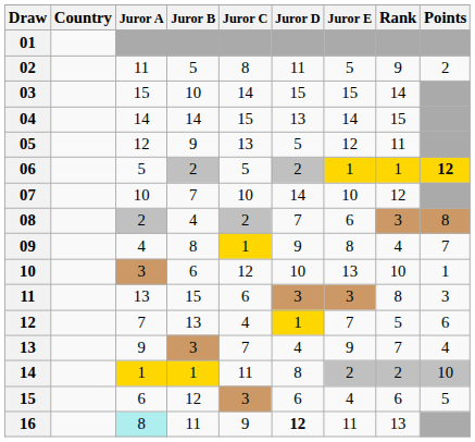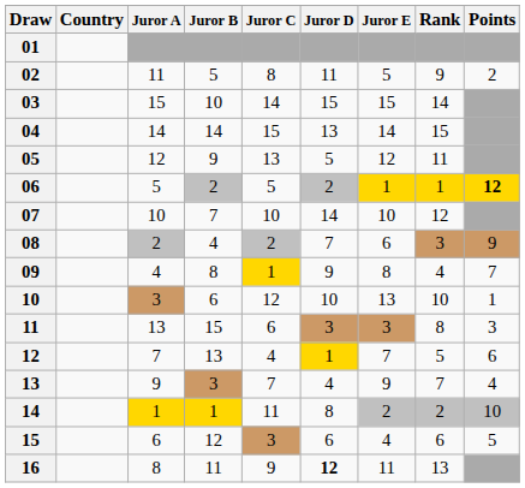 <table class="sortable wikitable collapsible plainrowheaders" style="text-align:center;">
 <tr>
 </tr>
 <tr>
 <th scope="col">Draw</th>
 <th scope="col">Country</th>
 <th scope="col"><small>Juror A</small></th>
 <th scope="col"><small>Juror B</small></th>
 <th scope="col"><small>Juror C</small></th>
 <th scope="col"><small>Juror D</small></th>
 <th scope="col"><small>Juror E</small></th>
 <th scope="col">Rank</th>
 <th scope="col">Points</th>
 </tr>
 <tr class="sortbottom">
 <th scope="row" style="text-align:center;">01</th>
 <td style="text-align:left;"></td>
 <td style="background:#AAAAAA;"></td>
 <td style="background:#AAAAAA;"></td>
 <td style="background:#AAAAAA;"></td>
 <td style="background:#AAAAAA;"></td>
 <td style="background:#AAAAAA;"></td>
 <td style="background:#AAAAAA;"></td>
 <td style="background:#AAAAAA;"></td>
 </tr>
 <tr>
 <th scope="row" style="text-align:center;">02</th>
 <td style="text-align:left;"></td>
 <td>11</td>
 <td>5</td>
 <td>8</td>
 <td>11</td>
 <td>5</td>
 <td>9</td>
 <td>2</td>
 </tr>
 <tr>
 <th scope="row" style="text-align:center;">03</th>
 <td style="text-align:left;"></td>
 <td>15</td>
 <td>10</td>
 <td>14</td>
 <td>15</td>
 <td>15</td>
 <td>14</td>
 <td style="background:#AAAAAA;"></td>
 </tr>
 <tr>
 <th scope="row" style="text-align:center;">04</th>
 <td style="text-align:left;"></td>
 <td>14</td>
 <td>14</td>
 <td>15</td>
 <td>13</td>
 <td>14</td>
 <td>15</td>
 <td style="background:#AAAAAA;"></td>
 </tr>
 <tr>
 <th scope="row" style="text-align:center;">05</th>
 <td style="text-align:left;"></td>
 <td>12</td>
 <td>9</td>
 <td>13</td>
 <td>5</td>
 <td>12</td>
 <td>11</td>
 <td style="background:#AAAAAA;"></td>
 </tr>
 <tr>
 <th scope="row" style="text-align:center;">06</th>
 <td style="text-align:left;"></td>
 <td>5</td>
 <td style="background:silver;">2</td>
 <td>5</td>
 <td style="background:silver;">2</td>
 <td style="background:gold;">1</td>
 <td style="background:gold;">1</td>
 <td style="background:gold;"><strong>12</strong></td>
 </tr>
 <tr>
 <th scope="row" style="text-align:center;">07</th>
 <td style="text-align:left;"></td>
 <td>10</td>
 <td>7</td>
 <td>10</td>
 <td>14</td>
 <td>10</td>
 <td>12</td>
 <td style="background:#AAAAAA;"></td>
 </tr>
 <tr>
 <th scope="row" style="text-align:center;">08</th>
 <td style="text-align:left;"></td>
 <td style="background:silver;">2</td>
 <td>4</td>
 <td style="background:silver;">2</td>
 <td>7</td>
 <td>6</td>
 <td style="background:#CC9966;">3</td>
-<td style="background:#CC9966;">8</td>
+<td style="background:#CC9966;">9</td>
 </tr>
 <tr>
 <th scope="row" style="text-align:center;">09</th>
 <td style="text-align:left;"></td>
 <td>4</td>
 <td>8</td>
 <td style="background:gold;">1</td>
 <td>9</td>
 <td>8</td>
 <td>4</td>
 <td>7</td>
 </tr>
 <tr>
 <th scope="row" style="text-align:center;">10</th>
 <td style="text-align:left;"></td>
 <td style="background:#CC9966;">3</td>
 <td>6</td>
 <td>12</td>
 <td>10</td>
 <td>13</td>
 <td>10</td>
 <td>1</td>
 </tr>
 <tr>
 <th scope="row" style="text-align:center;">11</th>
 <td style="text-align:left;"></td>
 <td>13</td>
 <td>15</td>
 <td>6</td>
 <td style="background:#CC9966;">3</td>
 <td style="background:#CC9966;">3</td>
 <td>8</td>
 <td>3</td>
 </tr>
 <tr>
 <th scope="row" style="text-align:center;">12</th>
 <td style="text-align:left;"></td>
 <td>7</td>
 <td>13</td>
 <td>4</td>
 <td style="background:gold;">1</td>
 <td>7</td>
 <td>5</td>
 <td>6</td>
 </tr>
 <tr>
 <th scope="row" style="text-align:center;">13</th>
 <td style="text-align:left;"></td>
 <td>9</td>
 <td style="background:#CC9966;">3</td>
 <td>7</td>
 <td>4</td>
 <td>9</td>
 <td>7</td>
 <td>4</td>
 </tr>
 <tr>
 <th scope="row" style="text-align:center;">14</th>
 <td style="text-align:left;"></td>
 <td style="background:gold;">1</td>
 <td style="background:gold;">1</td>
 <td>11</td>
 <td>8</td>
 <td style="background:silver;">2</td>
 <td style="background:silver;">2</td>
 <td style="background:silver;">10</td>
 </tr>
 <tr>
 <th scope="row" style="text-align:center;">15</th>
 <td style="text-align:left;"></td>
 <td>6</td>
 <td>12</td>
 <td style="background:#CC9966;">3</td>
 <td>6</td>
 <td>4</td>
 <td>6</td>
 <td>5</td>
 </tr>
 <tr>
 <th scope="row" style="text-align:center;">16</th>
 <td style="text-align:left;"></td>
-<td style="background: paleturquoise;">8</td>
+<td>8</td>
 <td>11</td>
 <td>9</td>
 <td><strong>12</strong></td>
 <td>11</td>
 <td>13</td>
 <td style="background:#AAAAAA;"></td>
 </tr>
 </table>
